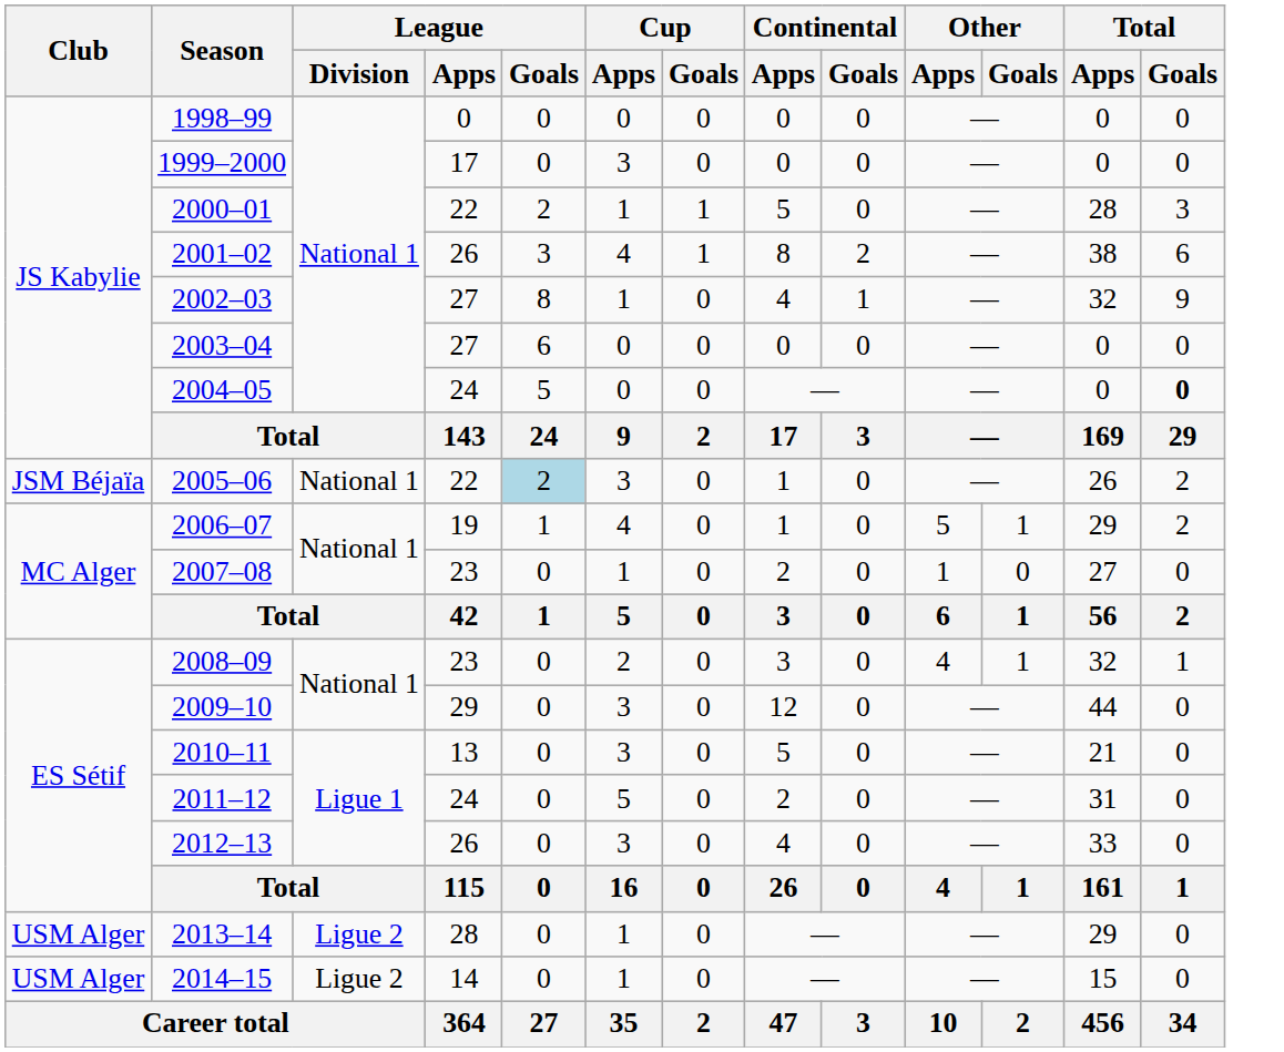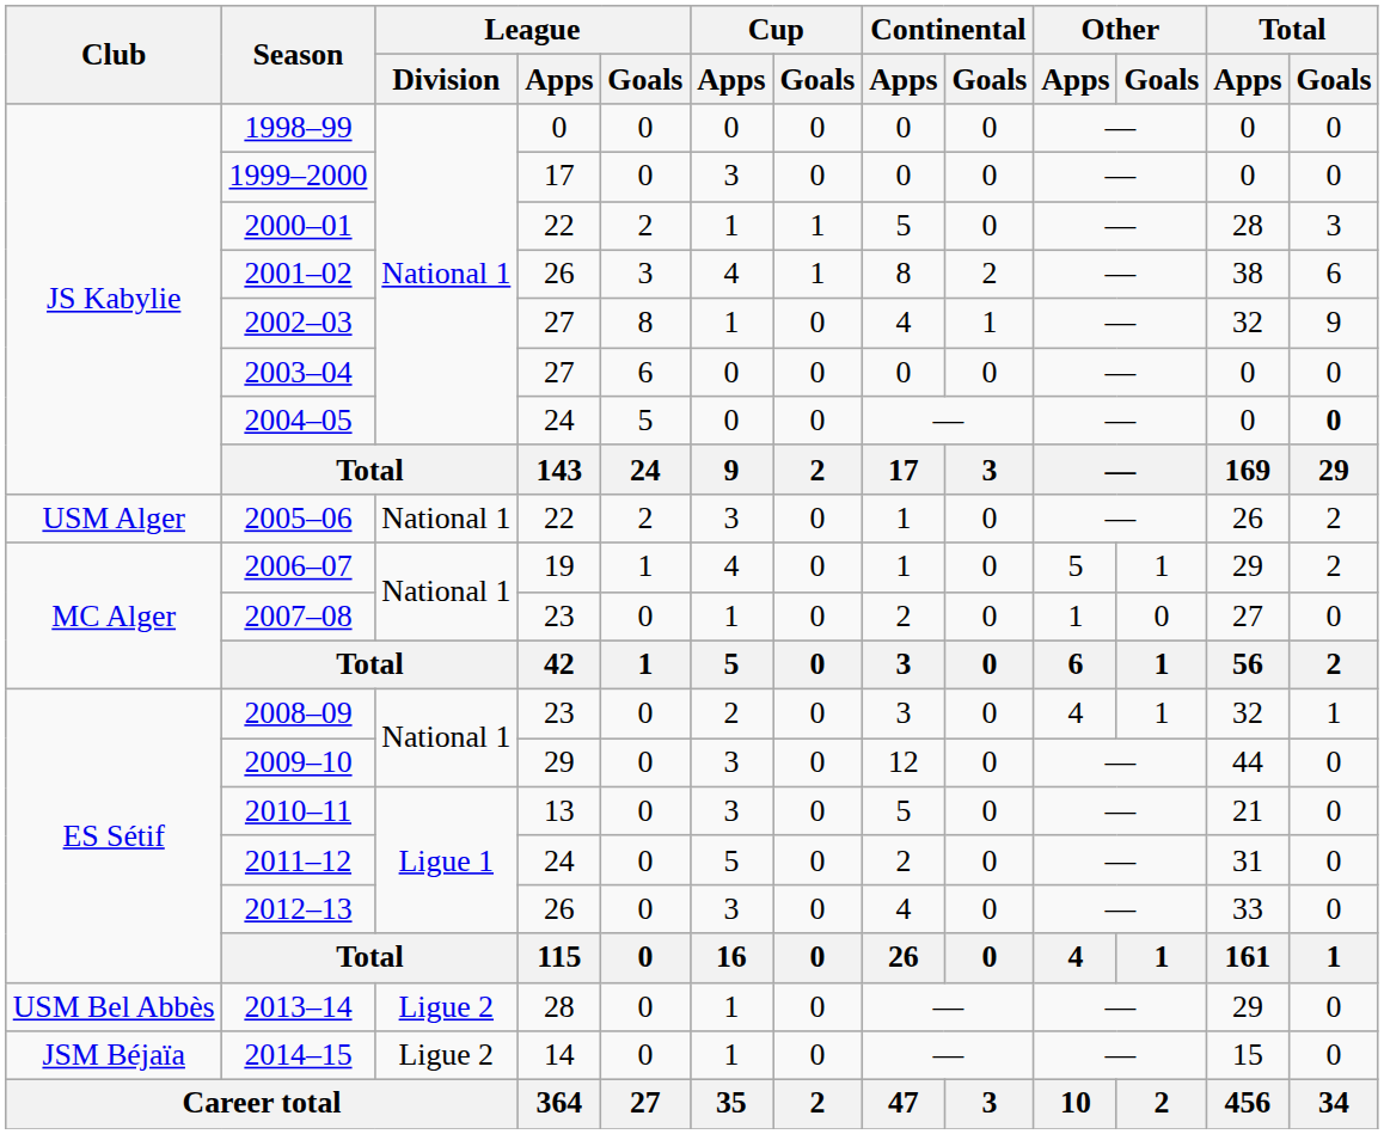 <table class="wikitable" style="text-align:center">
 <tr>
 <th rowspan="2">Club</th>
 <th rowspan="2">Season</th>
 <th colspan="3">League</th>
 <th colspan="2">Cup</th>
 <th colspan="2">Continental</th>
 <th colspan="2">Other</th>
 <th colspan="2">Total</th>
 </tr>
 <tr>
 <th>Division</th>
 <th>Apps</th>
 <th>Goals</th>
 <th>Apps</th>
 <th>Goals</th>
 <th>Apps</th>
 <th>Goals</th>
 <th>Apps</th>
 <th>Goals</th>
 <th>Apps</th>
 <th>Goals</th>
 </tr>
 <tr>
 <td rowspan="8"><a href='#'>JS Kabylie</a></td>
 <td><a href='#'>1998–99</a></td>
 <td rowspan="7"><a href='#'>National 1</a></td>
 <td>0</td>
 <td>0</td>
 <td>0</td>
 <td>0</td>
 <td>0</td>
 <td>0</td>
 <td colspan="2">—</td>
 <td>0</td>
 <td>0</td>
 </tr>
 <tr>
 <td><a href='#'>1999–2000</a></td>
 <td>17</td>
 <td>0</td>
 <td>3</td>
 <td>0</td>
 <td>0</td>
 <td>0</td>
 <td colspan="2">—</td>
 <td>0</td>
 <td>0</td>
 </tr>
 <tr>
 <td><a href='#'>2000–01</a></td>
 <td>22</td>
 <td>2</td>
 <td>1</td>
 <td>1</td>
 <td>5</td>
 <td>0</td>
 <td colspan="2">—</td>
 <td>28</td>
 <td>3</td>
 </tr>
 <tr>
 <td><a href='#'>2001–02</a></td>
 <td>26</td>
 <td>3</td>
 <td>4</td>
 <td>1</td>
 <td>8</td>
 <td>2</td>
 <td colspan="2">—</td>
 <td>38</td>
 <td>6</td>
 </tr>
 <tr>
 <td><a href='#'>2002–03</a></td>
 <td>27</td>
 <td>8</td>
 <td>1</td>
 <td>0</td>
 <td>4</td>
 <td>1</td>
 <td colspan="2">—</td>
 <td>32</td>
 <td>9</td>
 </tr>
 <tr>
 <td><a href='#'>2003–04</a></td>
 <td>27</td>
 <td>6</td>
 <td>0</td>
 <td>0</td>
 <td>0</td>
 <td>0</td>
 <td colspan="2">—</td>
 <td>0</td>
 <td>0</td>
 </tr>
 <tr>
 <td><a href='#'>2004–05</a></td>
 <td>24</td>
 <td>5</td>
 <td>0</td>
 <td>0</td>
 <td colspan="2">—</td>
 <td colspan="2">—</td>
 <td>0</td>
 <td><strong>0</strong></td>
 </tr>
 <tr>
 <th colspan="2">Total</th>
 <th>143</th>
 <th>24</th>
 <th>9</th>
 <th>2</th>
 <th>17</th>
 <th>3</th>
 <th colspan="2">—</th>
 <th>169</th>
 <th>29</th>
 </tr>
 <tr>
-<td><a href='#'>JSM Béjaïa</a></td>
+<td><a href='#'>USM Alger</a></td>
 <td><a href='#'>2005–06</a></td>
 <td>National 1</td>
 <td>22</td>
-<td style="background: lightblue;">2</td>
+<td>2</td>
 <td>3</td>
 <td>0</td>
 <td>1</td>
 <td>0</td>
 <td colspan="2">—</td>
 <td>26</td>
 <td>2</td>
 </tr>
 <tr>
 <td rowspan="3"><a href='#'>MC Alger</a></td>
 <td><a href='#'>2006–07</a></td>
 <td rowspan="2">National 1</td>
 <td>19</td>
 <td>1</td>
 <td>4</td>
 <td>0</td>
 <td>1</td>
 <td>0</td>
 <td>5</td>
 <td>1</td>
 <td>29</td>
 <td>2</td>
 </tr>
 <tr>
 <td><a href='#'>2007–08</a></td>
 <td>23</td>
 <td>0</td>
 <td>1</td>
 <td>0</td>
 <td>2</td>
 <td>0</td>
 <td>1</td>
 <td>0</td>
 <td>27</td>
 <td>0</td>
 </tr>
 <tr>
 <th colspan="2">Total</th>
 <th>42</th>
 <th>1</th>
 <th>5</th>
 <th>0</th>
 <th>3</th>
 <th>0</th>
 <th>6</th>
 <th>1</th>
 <th>56</th>
 <th>2</th>
 </tr>
 <tr>
 <td rowspan="6"><a href='#'>ES Sétif</a></td>
 <td><a href='#'>2008–09</a></td>
 <td rowspan="2">National 1</td>
 <td>23</td>
 <td>0</td>
 <td>2</td>
 <td>0</td>
 <td>3</td>
 <td>0</td>
 <td>4</td>
 <td>1</td>
 <td>32</td>
 <td>1</td>
 </tr>
 <tr>
 <td><a href='#'>2009–10</a></td>
 <td>29</td>
 <td>0</td>
 <td>3</td>
 <td>0</td>
 <td>12</td>
 <td>0</td>
 <td colspan="2">—</td>
 <td>44</td>
 <td>0</td>
 </tr>
 <tr>
 <td><a href='#'>2010–11</a></td>
 <td rowspan=3><a href='#'>Ligue 1</a></td>
 <td>13</td>
 <td>0</td>
 <td>3</td>
 <td>0</td>
 <td>5</td>
 <td>0</td>
 <td colspan="2">—</td>
 <td>21</td>
 <td>0</td>
 </tr>
 <tr>
 <td><a href='#'>2011–12</a></td>
 <td>24</td>
 <td>0</td>
 <td>5</td>
 <td>0</td>
 <td>2</td>
 <td>0</td>
 <td colspan="2">—</td>
 <td>31</td>
 <td>0</td>
 </tr>
 <tr>
 <td><a href='#'>2012–13</a></td>
 <td>26</td>
 <td>0</td>
 <td>3</td>
 <td>0</td>
 <td>4</td>
 <td>0</td>
 <td colspan="2">—</td>
 <td>33</td>
 <td>0</td>
 </tr>
 <tr>
 <th colspan="2">Total</th>
 <th>115</th>
 <th>0</th>
 <th>16</th>
 <th>0</th>
 <th>26</th>
 <th>0</th>
 <th>4</th>
 <th>1</th>
 <th>161</th>
 <th>1</th>
 </tr>
 <tr>
-<td><a href='#'>USM Alger</a></td>
+<td><a href='#'>USM Bel Abbès</a></td>
 <td><a href='#'>2013–14</a></td>
 <td><a href='#'>Ligue 2</a></td>
 <td>28</td>
 <td>0</td>
 <td>1</td>
 <td>0</td>
 <td colspan="2">—</td>
 <td colspan="2">—</td>
 <td>29</td>
 <td>0</td>
 </tr>
 <tr>
-<td><a href='#'>USM Alger</a></td>
+<td><a href='#'>JSM Béjaïa</a></td>
 <td><a href='#'>2014–15</a></td>
 <td>Ligue 2</td>
 <td>14</td>
 <td>0</td>
 <td>1</td>
 <td>0</td>
 <td colspan="2">—</td>
 <td colspan="2">—</td>
 <td>15</td>
 <td>0</td>
 </tr>
 <tr>
 <th colspan="3">Career total</th>
 <th>364</th>
 <th>27</th>
 <th>35</th>
 <th>2</th>
 <th>47</th>
 <th>3</th>
 <th>10</th>
 <th>2</th>
 <th>456</th>
 <th>34</th>
 </tr>
 </table>
